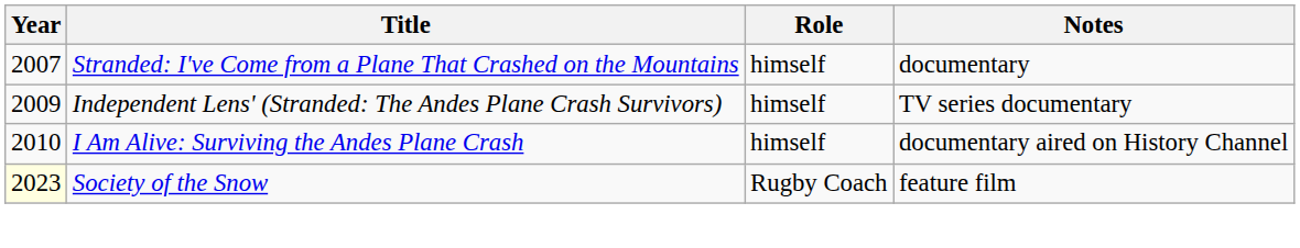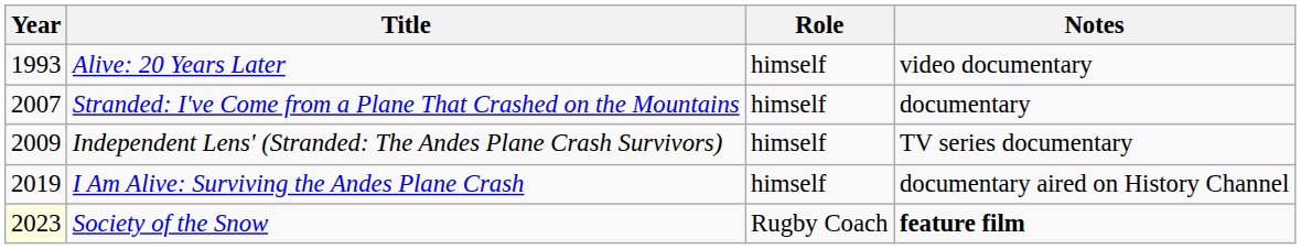 <table class="wikitable">
 <tr>
 <th>Year</th>
 <th>Title</th>
 <th>Role</th>
 <th>Notes</th>
+</tr>
+<tr>
+<td rowspan="1">1993</td>
+<td><em><a href='#'>Alive: 20 Years Later</a></em></td>
+<td>himself</td>
+<td>video documentary</td>
 </tr>
 <tr>
 <td rowspan="1">2007</td>
 <td><em><a href='#'>Stranded: I've Come from a Plane That Crashed on the Mountains</a></em></td>
 <td>himself</td>
 <td>documentary</td>
 </tr>
 <tr>
 <td rowspan="1">2009</td>
 <td><em>Independent Lens' (Stranded: The Andes Plane Crash Survivors)</em></td>
 <td>himself</td>
 <td>TV series documentary</td>
 </tr>
 <tr>
-<td rowspan="1">2010</td>
+<td rowspan="1">2019</td>
 <td><em><a href='#'>I Am Alive: Surviving the Andes Plane Crash</a></em></td>
 <td>himself</td>
 <td>documentary aired on History Channel</td>
 </tr>
 <tr>
 <td rowspan="1" style="background: lightyellow;">2023</td>
 <td><em><a href='#'>Society of the Snow</a></em></td>
 <td>Rugby Coach</td>
-<td>feature film</td>
+<td><strong>feature film</strong></td>
 </tr>
 </table>
